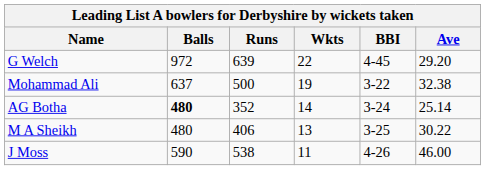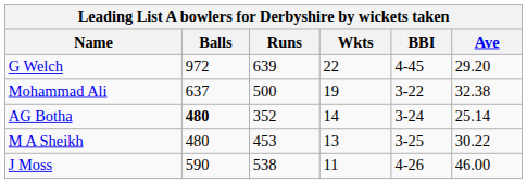 <table class="wikitable" style="width:60%;">
 <tr style="background:#efefef;">
 <th colspan=6>Leading List A bowlers for Derbyshire by wickets taken</th>
 </tr>
 <tr style="background:#efefef;">
 <th>Name</th>
 <th>Balls</th>
 <th>Runs</th>
 <th>Wkts</th>
 <th>BBI</th>
 <th><a href='#'>Ave</a></th>
 </tr>
 <tr>
 <td><a href='#'>G Welch</a></td>
 <td>972</td>
 <td>639</td>
 <td>22</td>
 <td>4-45</td>
 <td>29.20</td>
 </tr>
 <tr>
 <td><a href='#'>Mohammad Ali</a></td>
 <td>637</td>
 <td>500</td>
 <td>19</td>
 <td>3-22</td>
 <td>32.38</td>
 </tr>
 <tr>
 <td><a href='#'>AG Botha</a></td>
 <td><strong>480</strong></td>
 <td>352</td>
 <td>14</td>
 <td>3-24</td>
 <td>25.14</td>
 </tr>
 <tr>
 <td><a href='#'>M A Sheikh</a></td>
 <td>480</td>
-<td>406</td>
+<td>453</td>
 <td>13</td>
 <td>3-25</td>
 <td>30.22</td>
 </tr>
 <tr>
 <td><a href='#'>J Moss</a></td>
 <td>590</td>
 <td>538</td>
 <td>11</td>
 <td>4-26</td>
 <td>46.00</td>
 </tr>
 </table>
